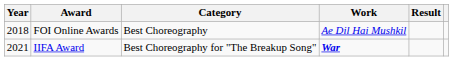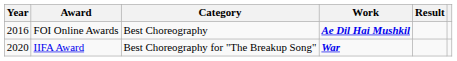 <table class="wikitable">
 <tr>
 <th>Year</th>
 <th>Award</th>
 <th>Category</th>
 <th>Work</th>
 <th>Result</th>
 <th class="unsortable"></th>
 </tr>
 <tr>
-<td>2018</td>
+<td>2016</td>
 <td>FOI Online Awards</td>
 <td>Best Choreography</td>
-<td><em><a href='#'>Ae Dil Hai Mushkil</a></em></td>
+<td><strong><em><a href='#'>Ae Dil Hai Mushkil</a></em></strong></td>
 <td></td>
 <td></td>
 </tr>
 <tr>
-<td>2021</td>
+<td>2020</td>
 <td><a href='#'>IIFA Award</a></td>
 <td>Best Choreography for "The Breakup Song"</td>
 <td><strong><em><a href='#'>War</a></em></strong></td>
 <td></td>
 <td></td>
 </tr>
 </table>
